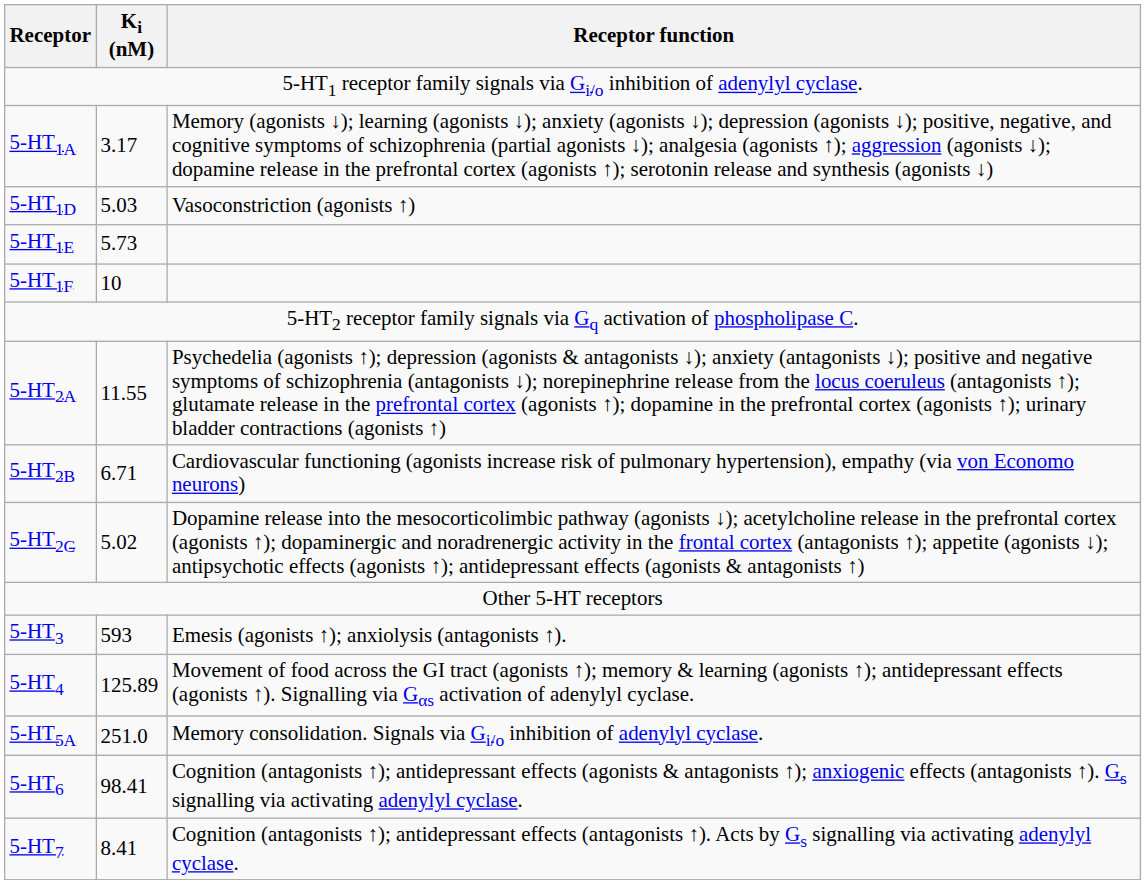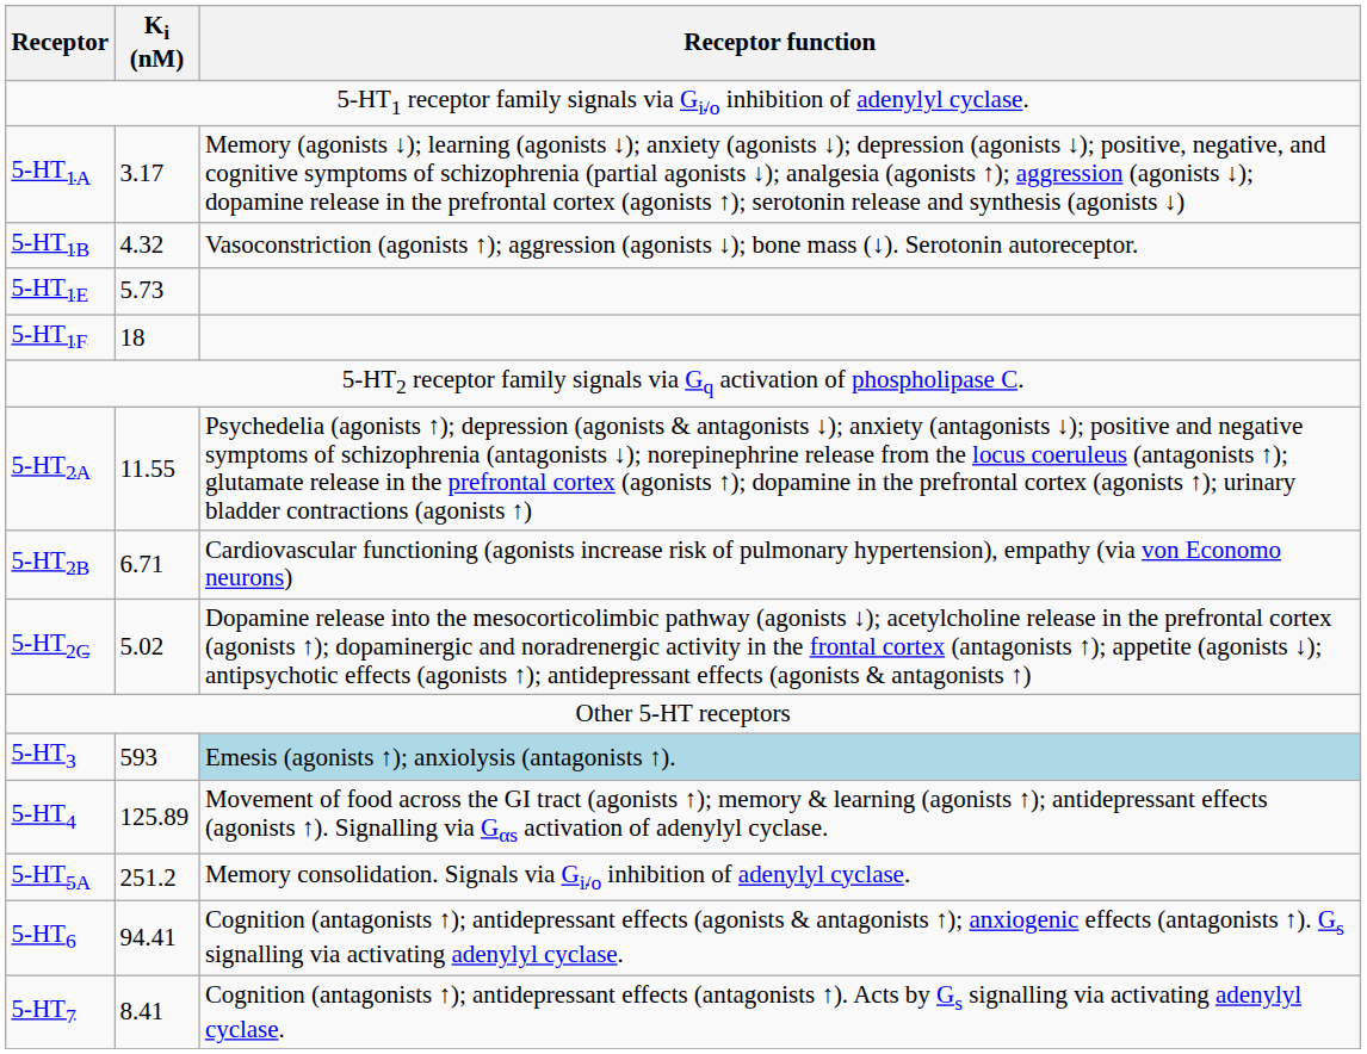 <table class = wikitable>
 <tr>
 <th>Receptor</th>
 <th>K<sub>i</sub> (nM)</th>
 <th>Receptor function</th>
 </tr>
 <tr>
 <td colspan ="3" align="center">5-HT<sub>1</sub> receptor family signals via <a href='#'>G<sub>i/o</sub></a> inhibition of <a href='#'>adenylyl cyclase</a>.</td>
 </tr>
 <tr>
 <td><a href='#'>5-HT<sub>1A</sub></a></td>
 <td>3.17</td>
 <td>Memory (agonists ↓); learning (agonists ↓); anxiety (agonists ↓); depression (agonists ↓); positive, negative, and cognitive symptoms of schizophrenia (partial agonists ↓); analgesia (agonists ↑); <a href='#'>aggression</a> (agonists ↓); dopamine release in the prefrontal cortex (agonists ↑); serotonin release and synthesis (agonists ↓)</td>
 </tr>
 <tr>
-<td><a href='#'>5-HT<sub>1D</sub></a></td>
-<td>5.03</td>
-<td>Vasoconstriction (agonists ↑)</td>
+<td><a href='#'>5-HT<sub>1B</sub></a></td>
+<td>4.32</td>
+<td>Vasoconstriction (agonists ↑); aggression (agonists ↓); bone mass (↓). Serotonin autoreceptor.</td>
 </tr>
 <tr>
 <td><a href='#'>5-HT<sub>1E</sub></a></td>
 <td>5.73</td>
 <td></td>
 </tr>
 <tr>
 <td><a href='#'>5-HT<sub>1F</sub></a></td>
-<td>10</td>
+<td>18</td>
 <td></td>
 </tr>
 <tr>
 <td colspan ="3" align="center">5-HT<sub>2</sub> receptor family signals via <a href='#'>G<sub>q</sub></a> activation of <a href='#'>phospholipase C</a>.</td>
 </tr>
 <tr>
 <td><a href='#'>5-HT<sub>2A</sub></a></td>
 <td>11.55</td>
 <td>Psychedelia (agonists ↑); depression (agonists & antagonists ↓); anxiety (antagonists ↓); positive and negative symptoms of schizophrenia (antagonists ↓); norepinephrine release from the <a href='#'>locus coeruleus</a> (antagonists ↑); glutamate release in the <a href='#'>prefrontal cortex</a> (agonists ↑); dopamine in the prefrontal cortex (agonists ↑); urinary bladder contractions (agonists ↑)</td>
 </tr>
 <tr>
 <td><a href='#'>5-HT<sub>2B</sub></a></td>
 <td>6.71</td>
 <td>Cardiovascular functioning (agonists increase risk of pulmonary hypertension), empathy (via <a href='#'>von Economo neurons</a>)</td>
 </tr>
 <tr>
 <td><a href='#'>5-HT<sub>2C</sub></a></td>
 <td>5.02</td>
 <td>Dopamine release into the mesocorticolimbic pathway (agonists ↓); acetylcholine release in the prefrontal cortex (agonists ↑); dopaminergic and noradrenergic activity in the <a href='#'>frontal cortex</a> (antagonists ↑); appetite (agonists ↓); antipsychotic effects (agonists ↑); antidepressant effects (agonists & antagonists ↑)</td>
 </tr>
 <tr>
 <td colspan =3 align = center>Other 5-HT receptors</td>
 </tr>
 <tr>
 <td><a href='#'>5-HT<sub>3</sub></a></td>
 <td>593</td>
-<td>Emesis (agonists ↑); anxiolysis (antagonists ↑).</td>
+<td style="background: lightblue;">Emesis (agonists ↑); anxiolysis (antagonists ↑).</td>
 </tr>
 <tr>
 <td><a href='#'>5-HT<sub>4</sub></a></td>
 <td>125.89</td>
 <td>Movement of food across the GI tract (agonists ↑); memory & learning (agonists ↑); antidepressant effects (agonists ↑). Signalling via <a href='#'>G<sub>αs</sub></a> activation of adenylyl cyclase.</td>
 </tr>
 <tr>
 <td><a href='#'>5-HT<sub>5A</sub></a></td>
-<td>251.0</td>
+<td>251.2</td>
 <td>Memory consolidation. Signals via <a href='#'>G<sub>i/o</sub></a> inhibition of <a href='#'>adenylyl cyclase</a>.</td>
 </tr>
 <tr>
 <td><a href='#'>5-HT<sub>6</sub></a></td>
-<td>98.41</td>
+<td>94.41</td>
 <td>Cognition (antagonists ↑); antidepressant effects (agonists & antagonists ↑); <a href='#'>anxiogenic</a> effects (antagonists ↑). <a href='#'>G<sub>s</sub></a> signalling via activating <a href='#'>adenylyl cyclase</a>.</td>
 </tr>
 <tr>
 <td><a href='#'>5-HT<sub>7</sub></a></td>
 <td>8.41</td>
 <td>Cognition (antagonists ↑); antidepressant effects (antagonists ↑). Acts by <a href='#'>G<sub>s</sub></a> signalling via activating <a href='#'>adenylyl cyclase</a>.</td>
 </tr>
 </table>
